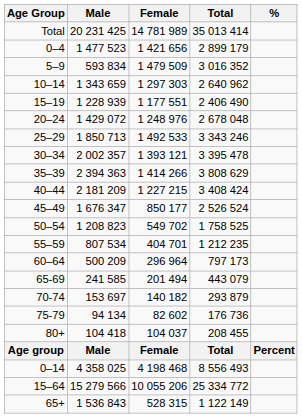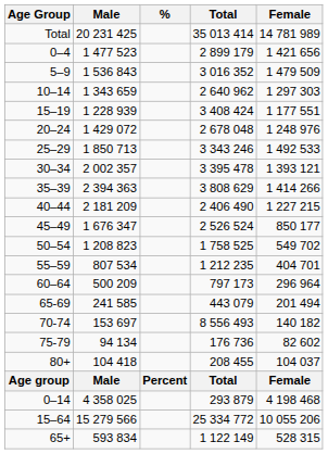 <table class="wikitable" style="text-align:right;">
 <tr>
 <th>Age Group</th>
 <th>Male</th>
+<th>%</th>
+<th>Total</th>
 <th>Female</th>
-<th>Total</th>
-<th>%</th>
 </tr>
 <tr>
 <td>Total</td>
 <td>20 231 425</td>
+<td></td>
+<td>35 013 414</td>
 <td>14 781 989</td>
-<td>35 013 414</td>
-<td></td>
 </tr>
 <tr>
 <td>0–4</td>
 <td>1 477 523</td>
+<td></td>
+<td>2 899 179</td>
 <td>1 421 656</td>
-<td>2 899 179</td>
-<td></td>
 </tr>
 <tr>
 <td>5–9</td>
-<td>593 834</td>
+<td>1 536 843</td>
+<td></td>
+<td>3 016 352</td>
 <td>1 479 509</td>
-<td>3 016 352</td>
-<td></td>
 </tr>
 <tr>
 <td>10–14</td>
 <td>1 343 659</td>
+<td></td>
+<td>2 640 962</td>
 <td>1 297 303</td>
-<td>2 640 962</td>
-<td></td>
 </tr>
 <tr>
 <td>15–19</td>
 <td>1 228 939</td>
+<td></td>
+<td>3 408 424</td>
 <td>1 177 551</td>
-<td>2 406 490</td>
-<td></td>
 </tr>
 <tr>
 <td>20–24</td>
 <td>1 429 072</td>
+<td></td>
+<td>2 678 048</td>
 <td>1 248 976</td>
-<td>2 678 048</td>
-<td></td>
 </tr>
 <tr>
 <td>25–29</td>
 <td>1 850 713</td>
+<td></td>
+<td>3 343 246</td>
 <td>1 492 533</td>
-<td>3 343 246</td>
-<td></td>
 </tr>
 <tr>
 <td>30–34</td>
 <td>2 002 357</td>
+<td></td>
+<td>3 395 478</td>
 <td>1 393 121</td>
-<td>3 395 478</td>
-<td></td>
 </tr>
 <tr>
 <td>35–39</td>
 <td>2 394 363</td>
+<td></td>
+<td>3 808 629</td>
 <td>1 414 266</td>
-<td>3 808 629</td>
-<td></td>
 </tr>
 <tr>
 <td>40–44</td>
 <td>2 181 209</td>
+<td></td>
+<td>2 406 490</td>
 <td>1 227 215</td>
-<td>3 408 424</td>
-<td></td>
 </tr>
 <tr>
 <td>45–49</td>
 <td>1 676 347</td>
+<td></td>
+<td>2 526 524</td>
 <td>850 177</td>
-<td>2 526 524</td>
-<td></td>
 </tr>
 <tr>
 <td>50–54</td>
 <td>1 208 823</td>
+<td></td>
+<td>1 758 525</td>
 <td>549 702</td>
-<td>1 758 525</td>
-<td></td>
 </tr>
 <tr>
 <td>55–59</td>
 <td>807 534</td>
+<td></td>
+<td>1 212 235</td>
 <td>404 701</td>
-<td>1 212 235</td>
-<td></td>
 </tr>
 <tr>
 <td>60–64</td>
 <td>500 209</td>
+<td></td>
+<td>797 173</td>
 <td>296 964</td>
-<td>797 173</td>
-<td></td>
 </tr>
 <tr>
 <td>65-69</td>
 <td>241 585</td>
+<td></td>
+<td>443 079</td>
 <td>201 494</td>
-<td>443 079</td>
-<td></td>
 </tr>
 <tr>
 <td>70-74</td>
 <td>153 697</td>
+<td></td>
+<td>8 556 493</td>
 <td>140 182</td>
-<td>293 879</td>
-<td></td>
 </tr>
 <tr>
 <td>75-79</td>
 <td>94 134</td>
+<td></td>
+<td>176 736</td>
 <td>82 602</td>
-<td>176 736</td>
-<td></td>
 </tr>
 <tr>
 <td>80+</td>
 <td>104 418</td>
+<td></td>
+<td>208 455</td>
 <td>104 037</td>
-<td>208 455</td>
-<td></td>
 </tr>
 <tr>
 <th>Age group</th>
 <th>Male</th>
+<th>Percent</th>
+<th>Total</th>
 <th>Female</th>
-<th>Total</th>
-<th>Percent</th>
 </tr>
 <tr>
 <td>0–14</td>
 <td>4 358 025</td>
+<td></td>
+<td>293 879</td>
 <td>4 198 468</td>
-<td>8 556 493</td>
-<td></td>
 </tr>
 <tr>
 <td>15–64</td>
 <td>15 279 566</td>
+<td></td>
+<td>25 334 772</td>
 <td>10 055 206</td>
-<td>25 334 772</td>
-<td></td>
 </tr>
 <tr>
 <td>65+</td>
-<td>1 536 843</td>
+<td>593 834</td>
+<td></td>
+<td>1 122 149</td>
 <td>528 315</td>
-<td>1 122 149</td>
-<td></td>
 </tr>
 </table>
